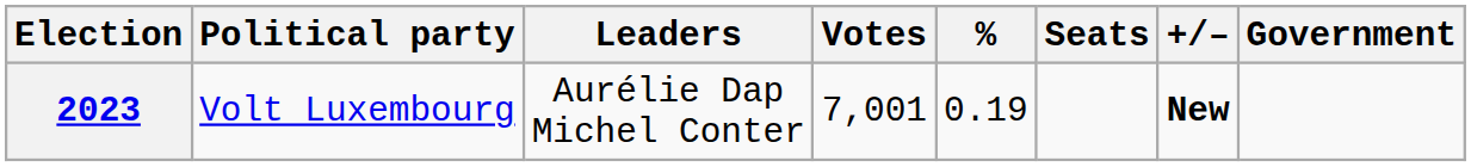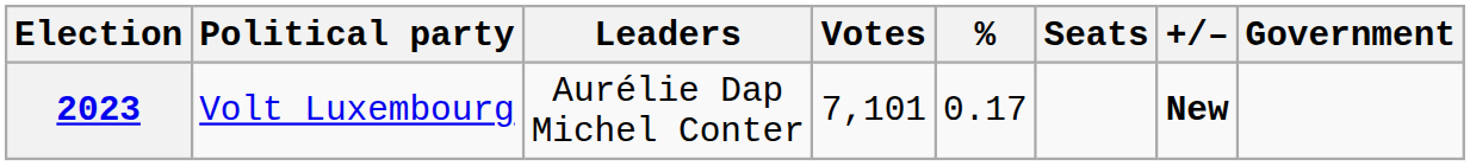 <table class=wikitable style="text-align: right;">
 <tr>
 <th>Election</th>
 <th>Political party</th>
 <th>Leaders</th>
 <th>Votes</th>
 <th>%</th>
 <th>Seats</th>
 <th>+/–</th>
 <th>Government</th>
 </tr>
 <tr>
 <th><a href='#'>2023</a></th>
 <td style="text-align:center;"><a href='#'>Volt Luxembourg</a></td>
 <td style="text-align:center;">Aurélie Dap<br>Michel Conter</td>
-<td>7,001</td>
-<td>0.19</td>
+<td>7,101</td>
+<td>0.17</td>
 <td></td>
 <td style="text-align:center;"><strong>New</strong></td>
 <td></td>
 </tr>
 </table>
